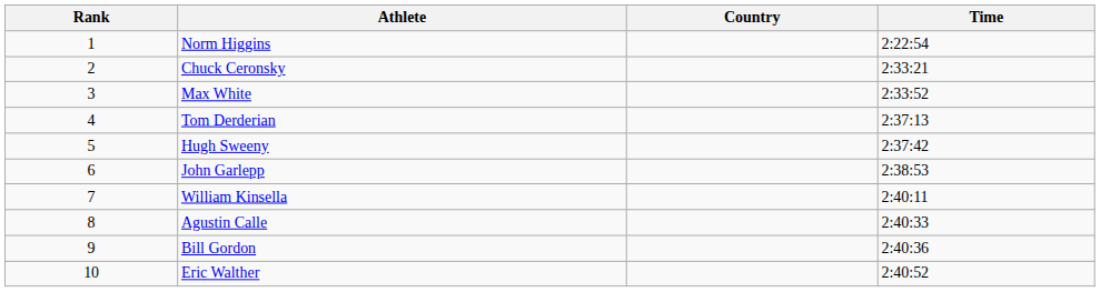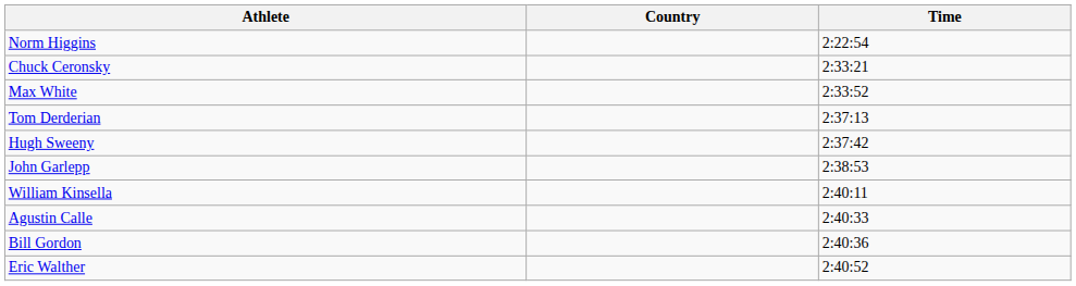 <table class="wikitable" width=80% style="font-size:90%; text-align:left;">
 <tr>
-<th>Rank</th>
 <th>Athlete</th>
 <th>Country</th>
 <th>Time</th>
 </tr>
 <tr>
-<td style="text-align:center">1</td>
 <td><a href='#'>Norm Higgins</a></td>
 <td></td>
 <td>2:22:54</td>
 </tr>
 <tr>
-<td style="text-align:center">2</td>
 <td><a href='#'>Chuck Ceronsky</a></td>
 <td></td>
 <td>2:33:21</td>
 </tr>
 <tr>
-<td style="text-align:center">3</td>
 <td><a href='#'>Max White</a></td>
 <td></td>
 <td>2:33:52</td>
 </tr>
 <tr>
-<td style="text-align:center">4</td>
 <td><a href='#'>Tom Derderian</a></td>
 <td></td>
 <td>2:37:13</td>
 </tr>
 <tr>
-<td style="text-align:center">5</td>
 <td><a href='#'>Hugh Sweeny</a></td>
 <td></td>
 <td>2:37:42</td>
 </tr>
 <tr>
-<td style="text-align:center">6</td>
 <td><a href='#'>John Garlepp</a></td>
 <td></td>
 <td>2:38:53</td>
 </tr>
 <tr>
-<td style="text-align:center">7</td>
 <td><a href='#'>William Kinsella</a></td>
 <td></td>
 <td>2:40:11</td>
 </tr>
 <tr>
-<td style="text-align:center">8</td>
 <td><a href='#'>Agustin Calle</a></td>
 <td></td>
 <td>2:40:33</td>
 </tr>
 <tr>
-<td style="text-align:center">9</td>
 <td><a href='#'>Bill Gordon</a></td>
 <td></td>
 <td>2:40:36</td>
 </tr>
 <tr>
-<td style="text-align:center">10</td>
 <td><a href='#'>Eric Walther</a></td>
 <td></td>
 <td>2:40:52</td>
 </tr>
 </table>
